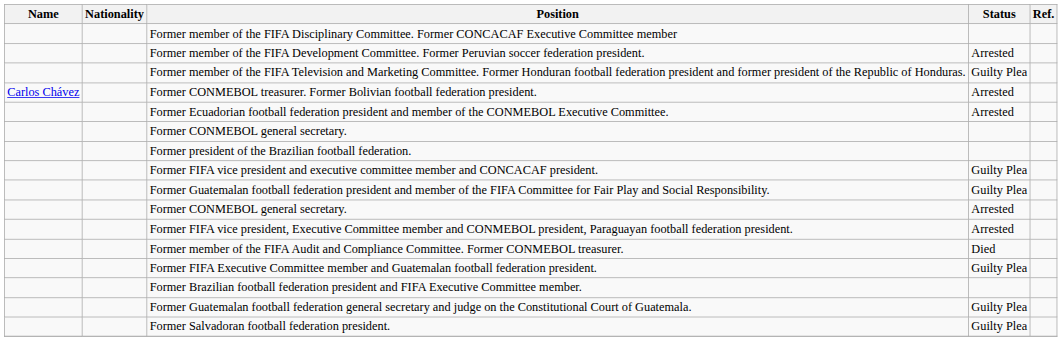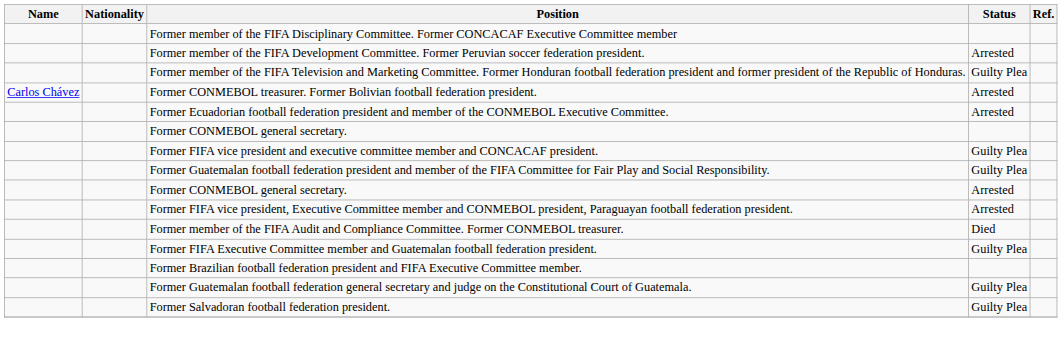 <table class="wikitable sortable">
 <tr>
 <th>Name</th>
 <th>Nationality</th>
 <th>Position</th>
 <th>Status</th>
 <th>Ref.</th>
 </tr>
 <tr>
 <td></td>
 <td></td>
 <td>Former member of the FIFA Disciplinary Committee. Former CONCACAF Executive Committee member</td>
 <td></td>
 <td style="text-align: center"></td>
 </tr>
 <tr>
 <td></td>
 <td></td>
 <td>Former member of the FIFA Development Committee. Former Peruvian soccer federation president.</td>
 <td>Arrested</td>
 <td style="text-align: center"></td>
 </tr>
 <tr>
 <td></td>
 <td></td>
 <td>Former member of the FIFA Television and Marketing Committee. Former Honduran football federation president and former president of the Republic of Honduras.</td>
 <td>Guilty Plea</td>
 <td style="text-align: center"></td>
 </tr>
 <tr>
 <td><a href='#'>Carlos Chávez</a></td>
 <td></td>
 <td>Former CONMEBOL treasurer. Former Bolivian football federation president.</td>
 <td>Arrested</td>
 <td style="text-align: center"></td>
 </tr>
 <tr>
 <td></td>
 <td></td>
 <td>Former Ecuadorian football federation president and member of the CONMEBOL Executive Committee.</td>
 <td>Arrested</td>
 <td style="text-align: center"></td>
 </tr>
 <tr>
 <td></td>
 <td></td>
 <td>Former CONMEBOL general secretary.</td>
-<td></td>
-<td style="text-align: center"></td>
-</tr>
-<tr>
-<td></td>
-<td></td>
-<td>Former president of the Brazilian football federation.</td>
 <td></td>
 <td style="text-align: center"></td>
 </tr>
 <tr>
 <td></td>
 <td></td>
 <td>Former FIFA vice president and executive committee member and CONCACAF president.</td>
 <td>Guilty Plea</td>
 <td style="text-align: center"></td>
 </tr>
 <tr>
 <td></td>
 <td></td>
 <td>Former Guatemalan football federation president and member of the FIFA Committee for Fair Play and Social Responsibility.</td>
 <td>Guilty Plea</td>
 <td style="text-align: center"></td>
 </tr>
 <tr>
 <td></td>
 <td></td>
 <td>Former CONMEBOL general secretary.</td>
 <td>Arrested</td>
 <td style="text-align: center"></td>
 </tr>
 <tr>
 <td></td>
 <td></td>
 <td>Former FIFA vice president, Executive Committee member and CONMEBOL president, Paraguayan football federation president.</td>
 <td>Arrested</td>
 <td style="text-align: center"></td>
 </tr>
 <tr>
 <td></td>
 <td></td>
 <td>Former member of the FIFA Audit and Compliance Committee. Former CONMEBOL treasurer.</td>
 <td>Died</td>
 <td style="text-align: center"></td>
 </tr>
 <tr>
 <td></td>
 <td></td>
 <td>Former FIFA Executive Committee member and Guatemalan football federation president.</td>
 <td>Guilty Plea</td>
 <td style="text-align: center"></td>
 </tr>
 <tr>
 <td></td>
 <td></td>
 <td>Former Brazilian football federation president and FIFA Executive Committee member.</td>
 <td></td>
 <td style="text-align: center"></td>
 </tr>
 <tr>
 <td></td>
 <td></td>
 <td>Former Guatemalan football federation general secretary and judge on the Constitutional Court of Guatemala.</td>
 <td>Guilty Plea</td>
 <td style="text-align: center"></td>
 </tr>
 <tr>
 <td></td>
 <td></td>
 <td>Former Salvadoran football federation president.</td>
 <td>Guilty Plea</td>
 <td style="text-align: center"></td>
 </tr>
 <tr>
 </tr>
 </table>
